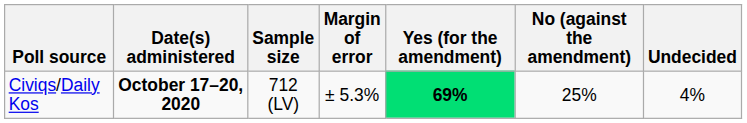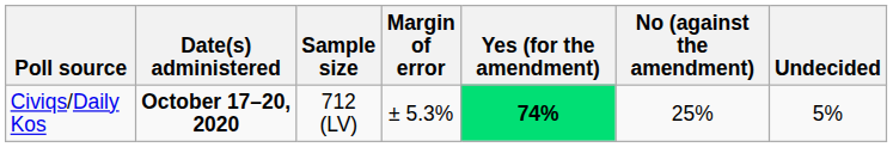 <table class="wikitable" style="font-size:90%;text-align:center;">
 <tr valign=bottom>
 <th>Poll source</th>
 <th>Date(s)<br>administered</th>
 <th>Sample<br>size</th>
 <th>Margin<br>of error</th>
 <th style="width:100px;">Yes (for the amendment)</th>
 <th style="width:100px;">No (against the amendment)</th>
 <th>Undecided</th>
 </tr>
 <tr>
 <td style="text-align:left;"><a href='#'>Civiqs</a>/<a href='#'>Daily Kos</a></td>
 <td><strong>October 17–20, 2020</strong></td>
 <td>712 (LV)</td>
 <td>± 5.3%</td>
-<td style="background: rgb(1,223,116);"><strong>69%</strong></td>
+<td style="background: rgb(1,223,116);"><strong>74%</strong></td>
 <td>25%</td>
-<td>4%</td>
+<td>5%</td>
 </tr>
 </table>
